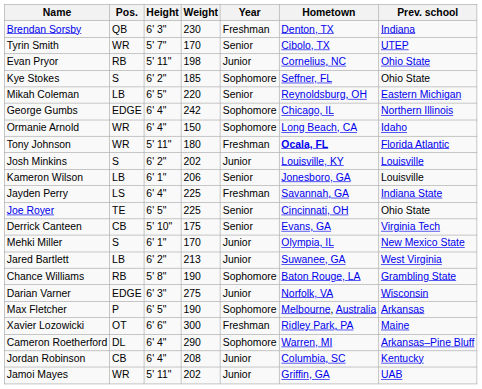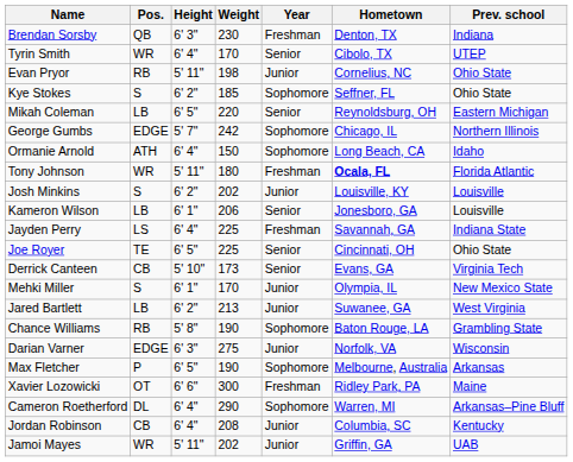 <table class="wikitable sortable mw-collapsible mw-collapsed">
 <tr>
 <th>Name</th>
 <th>Pos.</th>
 <th>Height</th>
 <th>Weight</th>
 <th>Year</th>
 <th>Hometown</th>
 <th class="unsortable">Prev. school</th>
 </tr>
 <tr>
 <td><a href='#'>Brendan Sorsby</a></td>
 <td>QB</td>
 <td>6' 3"</td>
 <td>230</td>
 <td> Freshman</td>
 <td><a href='#'>Denton, TX</a></td>
 <td><a href='#'>Indiana</a></td>
 </tr>
 <tr>
 <td>Tyrin Smith</td>
 <td>WR</td>
-<td>5' 7"</td>
+<td>6' 4"</td>
 <td>170</td>
 <td>Senior</td>
 <td><a href='#'>Cibolo, TX</a></td>
 <td><a href='#'>UTEP</a></td>
 </tr>
 <tr>
 <td>Evan Pryor</td>
 <td>RB</td>
 <td>5' 11"</td>
 <td>198</td>
 <td>Junior</td>
 <td><a href='#'>Cornelius, NC</a></td>
 <td><a href='#'>Ohio State</a></td>
 </tr>
 <tr>
 <td>Kye Stokes</td>
 <td>S</td>
 <td>6' 2"</td>
 <td>185</td>
 <td>Sophomore</td>
 <td><a href='#'>Seffner, FL</a></td>
 <td>Ohio State</td>
 </tr>
 <tr>
 <td>Mikah Coleman</td>
 <td>LB</td>
 <td>6' 5"</td>
 <td>220</td>
 <td>Senior</td>
 <td><a href='#'>Reynoldsburg, OH</a></td>
 <td><a href='#'>Eastern Michigan</a></td>
 </tr>
 <tr>
 <td>George Gumbs</td>
 <td>EDGE</td>
-<td>6' 4"</td>
+<td>5' 7"</td>
 <td>242</td>
 <td> Sophomore</td>
 <td><a href='#'>Chicago, IL</a></td>
 <td><a href='#'>Northern Illinois</a></td>
 </tr>
 <tr>
 <td>Ormanie Arnold</td>
-<td>WR</td>
+<td>ATH</td>
 <td>6' 4"</td>
 <td>150</td>
 <td>Sophomore</td>
 <td><a href='#'>Long Beach, CA</a></td>
 <td><a href='#'>Idaho</a></td>
 </tr>
 <tr>
 <td>Tony Johnson</td>
 <td>WR</td>
 <td>5' 11"</td>
 <td>180</td>
 <td>Freshman</td>
 <td><strong><a href='#'>Ocala, FL</a></strong></td>
 <td><a href='#'>Florida Atlantic</a></td>
 </tr>
 <tr>
 <td>Josh Minkins</td>
 <td>S</td>
 <td>6' 2"</td>
 <td>202</td>
 <td> Junior</td>
 <td><a href='#'>Louisville, KY</a></td>
 <td><a href='#'>Louisville</a></td>
 </tr>
 <tr>
 <td>Kameron Wilson</td>
 <td>LB</td>
 <td>6' 1"</td>
 <td>206</td>
 <td> Senior</td>
 <td><a href='#'>Jonesboro, GA</a></td>
 <td>Louisville</td>
 </tr>
 <tr>
 <td>Jayden Perry</td>
 <td>LS</td>
 <td>6' 4"</td>
 <td>225</td>
 <td>Freshman</td>
 <td><a href='#'>Savannah, GA</a></td>
 <td><a href='#'>Indiana State</a></td>
 </tr>
 <tr>
 <td><a href='#'>Joe Royer</a></td>
 <td>TE</td>
 <td>6' 5"</td>
 <td>225</td>
 <td>Senior</td>
 <td><a href='#'>Cincinnati, OH</a></td>
 <td>Ohio State</td>
 </tr>
 <tr>
 <td>Derrick Canteen</td>
 <td>CB</td>
 <td>5' 10"</td>
-<td>175</td>
+<td>173</td>
 <td> Senior</td>
 <td><a href='#'>Evans, GA</a></td>
 <td><a href='#'>Virginia Tech</a></td>
 </tr>
 <tr>
 <td>Mehki Miller</td>
 <td>S</td>
 <td>6' 1"</td>
 <td>170</td>
 <td> Junior</td>
 <td><a href='#'>Olympia, IL</a></td>
 <td><a href='#'>New Mexico State</a></td>
 </tr>
 <tr>
 <td>Jared Bartlett</td>
 <td>LB</td>
 <td>6' 2"</td>
 <td>213</td>
 <td> Junior</td>
 <td><a href='#'>Suwanee, GA</a></td>
 <td><a href='#'>West Virginia</a></td>
 </tr>
 <tr>
 <td>Chance Williams</td>
 <td>RB</td>
 <td>5' 8"</td>
 <td>190</td>
 <td>Sophomore</td>
 <td><a href='#'>Baton Rouge, LA</a></td>
 <td><a href='#'>Grambling State</a></td>
 </tr>
 <tr>
 <td>Darian Varner</td>
 <td>EDGE</td>
 <td>6' 3"</td>
 <td>275</td>
 <td>Junior</td>
 <td><a href='#'>Norfolk, VA</a></td>
 <td><a href='#'>Wisconsin</a></td>
 </tr>
 <tr>
 <td>Max Fletcher</td>
 <td>P</td>
 <td>6' 5"</td>
 <td>190</td>
 <td>Sophomore</td>
 <td><a href='#'>Melbourne</a>, <a href='#'>Australia</a></td>
 <td><a href='#'>Arkansas</a></td>
 </tr>
 <tr>
 <td>Xavier Lozowicki</td>
 <td>OT</td>
 <td>6' 6"</td>
 <td>300</td>
 <td>Freshman</td>
 <td><a href='#'>Ridley Park, PA</a></td>
 <td><a href='#'>Maine</a></td>
 </tr>
 <tr>
 <td>Cameron Roetherford</td>
 <td>DL</td>
 <td>6' 4"</td>
 <td>290</td>
 <td>Sophomore</td>
 <td><a href='#'>Warren, MI</a></td>
 <td><a href='#'>Arkansas–Pine Bluff</a></td>
 </tr>
 <tr>
 <td>Jordan Robinson</td>
 <td>CB</td>
 <td>6' 4"</td>
 <td>208</td>
 <td>Junior</td>
 <td><a href='#'>Columbia, SC</a></td>
 <td><a href='#'>Kentucky</a></td>
 </tr>
 <tr>
 <td>Jamoi Mayes</td>
 <td>WR</td>
 <td>5' 11"</td>
 <td>202</td>
 <td>Junior</td>
 <td><a href='#'>Griffin, GA</a></td>
 <td><a href='#'>UAB</a></td>
 </tr>
 </table>
